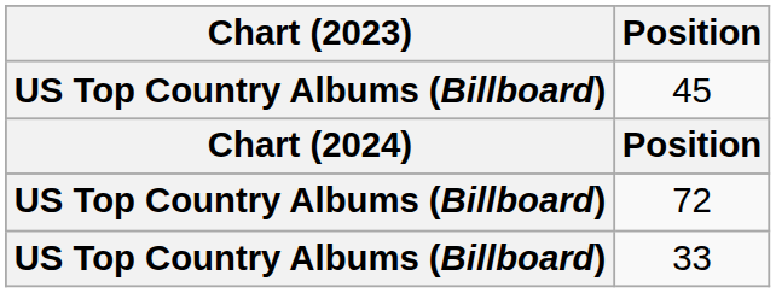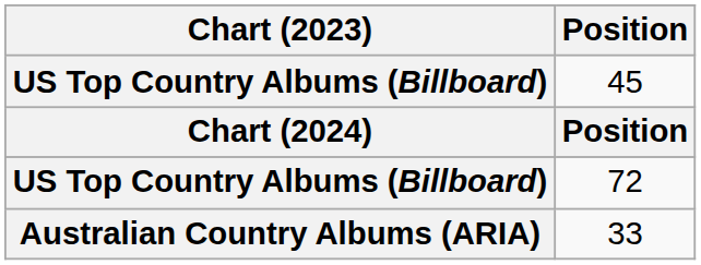 <table class="wikitable plainrowheaders" style="text-align:center">
 <tr>
 <th scope="col">Chart (2023)</th>
 <th scope="col">Position</th>
 </tr>
 <tr>
 <th scope="row">US Top Country Albums (<em>Billboard</em>)</th>
 <td>45</td>
 </tr>
 <tr>
 <th scope="col">Chart (2024)</th>
 <th scope="col">Position</th>
 </tr>
 <tr>
 <th scope="row">US Top Country Albums (<em>Billboard</em>)</th>
 <td>72</td>
 </tr>
 <tr>
-<th scope="row">US Top Country Albums (<em>Billboard</em>)</th>
+<th scope="row">Australian Country Albums (ARIA)</th>
 <td>33</td>
 </tr>
 </table>
